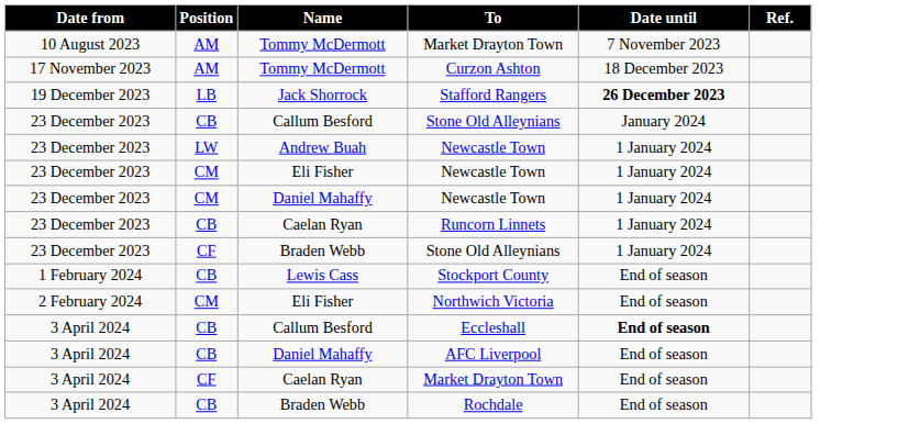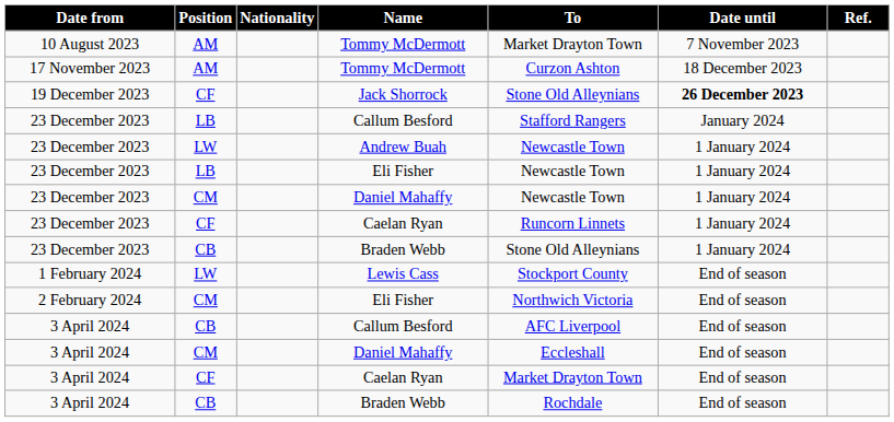 <table class="wikitable"  style="text-align:center; font-size:90%; ">
 <tr>
 <th style="background:#000000; color:#FFFFFF; width:150px;">Date from</th>
 <th style="background:#000000; color:#FFFFFF; width:50px;">Position</th>
+<th style="background:#000000; color:#FFFFFF; width:50px;">Nationality</th>
 <th style="background:#000000; color:#FFFFFF; width:150px;">Name</th>
 <th style="background:#000000; color:#FFFFFF; width:150px;">To</th>
 <th style="background:#000000; color:#FFFFFF; width:150px;">Date until</th>
 <th style="background:#000000; color:#FFFFFF; width:50px;">Ref.</th>
 </tr>
 <tr>
 <td>10 August 2023</td>
 <td><a href='#'>AM</a></td>
+<td></td>
 <td><a href='#'>Tommy McDermott</a></td>
 <td>Market Drayton Town</td>
 <td>7 November 2023</td>
 <td></td>
 </tr>
 <tr>
 <td>17 November 2023</td>
 <td><a href='#'>AM</a></td>
+<td></td>
 <td><a href='#'>Tommy McDermott</a></td>
 <td><a href='#'>Curzon Ashton</a></td>
 <td>18 December 2023</td>
 <td></td>
 </tr>
 <tr>
 <td>19 December 2023</td>
-<td><a href='#'>LB</a></td>
+<td><a href='#'>CF</a></td>
+<td></td>
 <td><a href='#'>Jack Shorrock</a></td>
-<td><a href='#'>Stafford Rangers</a></td>
+<td><a href='#'>Stone Old Alleynians</a></td>
 <td><strong>26 December 2023</strong></td>
 <td></td>
 </tr>
 <tr>
 <td>23 December 2023</td>
-<td><a href='#'>CB</a></td>
+<td><a href='#'>LB</a></td>
+<td></td>
 <td>Callum Besford</td>
-<td><a href='#'>Stone Old Alleynians</a></td>
+<td><a href='#'>Stafford Rangers</a></td>
 <td>January 2024</td>
 <td></td>
 </tr>
 <tr>
 <td>23 December 2023</td>
 <td><a href='#'>LW</a></td>
+<td></td>
 <td><a href='#'>Andrew Buah</a></td>
 <td><a href='#'>Newcastle Town</a></td>
 <td>1 January 2024</td>
 <td></td>
 </tr>
 <tr>
 <td>23 December 2023</td>
-<td><a href='#'>CM</a></td>
+<td><a href='#'>LB</a></td>
+<td></td>
 <td>Eli Fisher</td>
 <td>Newcastle Town</td>
 <td>1 January 2024</td>
 <td></td>
 </tr>
 <tr>
 <td>23 December 2023</td>
 <td><a href='#'>CM</a></td>
+<td></td>
 <td><a href='#'>Daniel Mahaffy</a></td>
 <td>Newcastle Town</td>
 <td>1 January 2024</td>
 <td></td>
 </tr>
 <tr>
 <td>23 December 2023</td>
-<td><a href='#'>CB</a></td>
+<td><a href='#'>CF</a></td>
+<td></td>
 <td>Caelan Ryan</td>
 <td><a href='#'>Runcorn Linnets</a></td>
 <td>1 January 2024</td>
 <td></td>
 </tr>
 <tr>
 <td>23 December 2023</td>
-<td><a href='#'>CF</a></td>
+<td><a href='#'>CB</a></td>
+<td></td>
 <td>Braden Webb</td>
 <td>Stone Old Alleynians</td>
 <td>1 January 2024</td>
 <td></td>
 </tr>
 <tr>
 <td>1 February 2024</td>
-<td><a href='#'>CB</a></td>
+<td><a href='#'>LW</a></td>
+<td></td>
 <td><a href='#'>Lewis Cass</a></td>
 <td><a href='#'>Stockport County</a></td>
 <td>End of season</td>
 <td></td>
 </tr>
 <tr>
 <td>2 February 2024</td>
 <td><a href='#'>CM</a></td>
+<td></td>
 <td>Eli Fisher</td>
 <td><a href='#'>Northwich Victoria</a></td>
 <td>End of season</td>
 <td></td>
 </tr>
 <tr>
 <td>3 April 2024</td>
 <td><a href='#'>CB</a></td>
+<td></td>
 <td>Callum Besford</td>
-<td><a href='#'>Eccleshall</a></td>
-<td><strong>End of season</strong></td>
-<td></td>
-</tr>
-<tr>
-<td>3 April 2024</td>
-<td><a href='#'>CB</a></td>
-<td><a href='#'>Daniel Mahaffy</a></td>
 <td><a href='#'>AFC Liverpool</a></td>
 <td>End of season</td>
 <td></td>
 </tr>
 <tr>
 <td>3 April 2024</td>
+<td><a href='#'>CM</a></td>
+<td></td>
+<td><a href='#'>Daniel Mahaffy</a></td>
+<td><a href='#'>Eccleshall</a></td>
+<td>End of season</td>
+<td></td>
+</tr>
+<tr>
+<td>3 April 2024</td>
 <td><a href='#'>CF</a></td>
+<td></td>
 <td>Caelan Ryan</td>
 <td><a href='#'>Market Drayton Town</a></td>
 <td>End of season</td>
 <td></td>
 </tr>
 <tr>
 <td>3 April 2024</td>
 <td><a href='#'>CB</a></td>
+<td></td>
 <td>Braden Webb</td>
 <td><a href='#'>Rochdale</a></td>
 <td>End of season</td>
 <td></td>
 </tr>
 </table>
